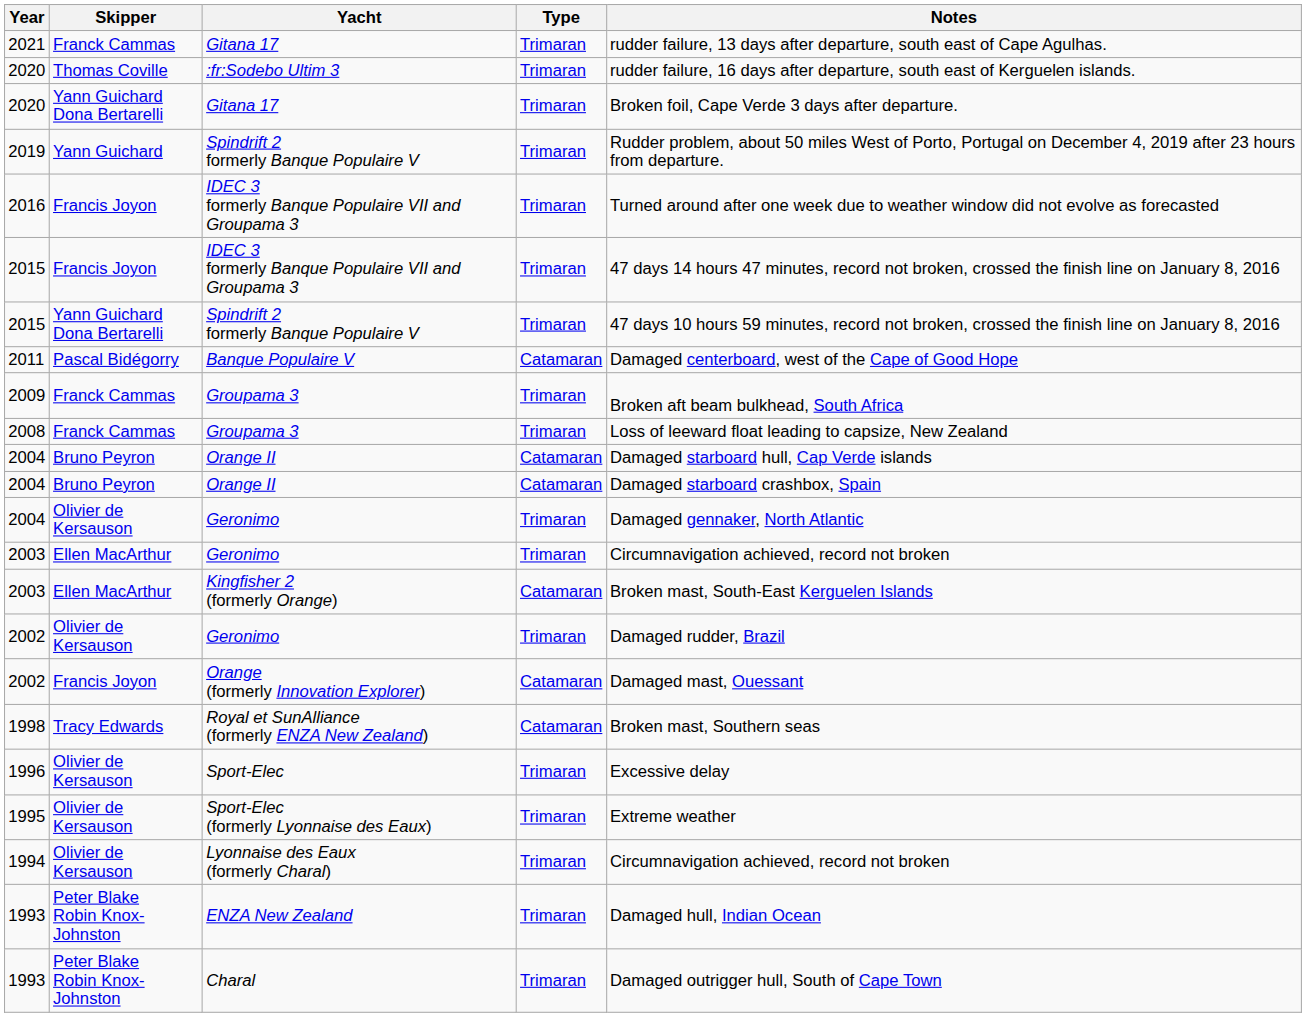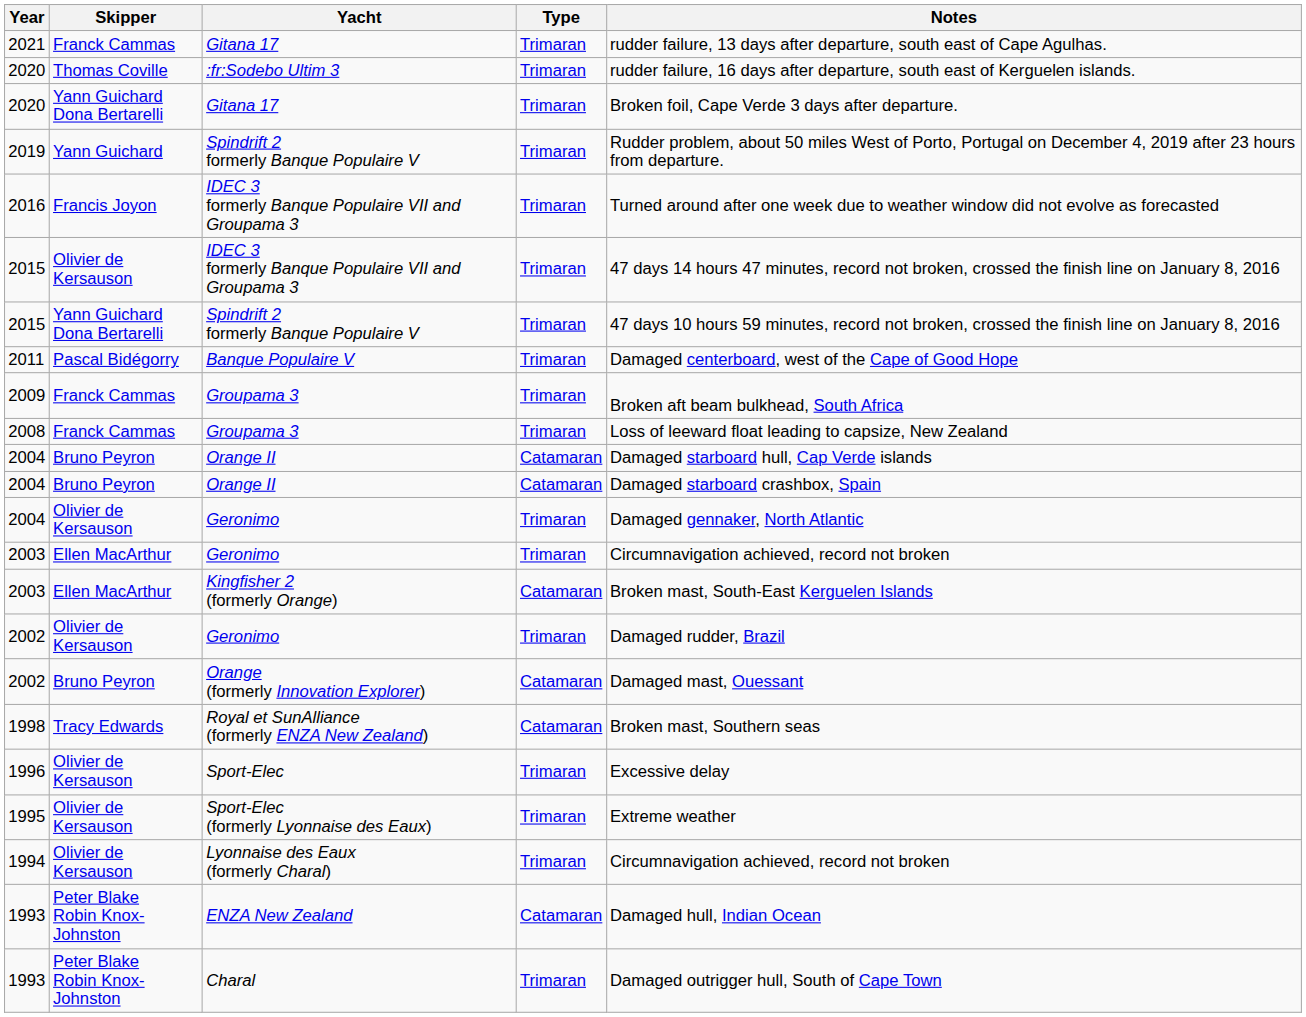 <table class=wikitable>
 <tr>
 <th>Year</th>
 <th>Skipper</th>
 <th>Yacht</th>
 <th>Type</th>
 <th>Notes</th>
 </tr>
 <tr>
 <td>2021</td>
 <td> <a href='#'>Franck Cammas</a></td>
 <td><em><a href='#'>Gitana 17</a></em></td>
 <td><a href='#'>Trimaran</a></td>
 <td>rudder failure, 13 days after departure, south east of Cape Agulhas.</td>
 </tr>
 <tr>
 <td>2020</td>
 <td> <a href='#'>Thomas Coville</a></td>
 <td><em><a href='#'>:fr:Sodebo Ultim 3</a></em></td>
 <td><a href='#'>Trimaran</a></td>
 <td>rudder failure, 16 days after departure, south east of Kerguelen islands.</td>
 </tr>
 <tr>
 <td>2020</td>
 <td> <a href='#'>Yann Guichard</a><br>  <a href='#'>Dona Bertarelli</a></td>
 <td><em><a href='#'>Gitana 17</a></em></td>
 <td><a href='#'>Trimaran</a></td>
 <td>Broken foil, Cape Verde 3 days after departure.</td>
 </tr>
 <tr>
 <td>2019</td>
 <td> <a href='#'>Yann Guichard</a></td>
 <td><em><a href='#'>Spindrift 2</a></em><br>formerly <em>Banque Populaire V</em></td>
 <td><a href='#'>Trimaran</a></td>
 <td>Rudder problem, about 50 miles West of Porto, Portugal on December 4, 2019 after 23 hours from departure.</td>
 </tr>
 <tr>
 <td>2016</td>
 <td> <a href='#'>Francis Joyon</a></td>
 <td><em><a href='#'>IDEC 3</a></em><br>formerly <em> Banque Populaire VII and Groupama 3</em></td>
 <td><a href='#'>Trimaran</a></td>
 <td>Turned around after one week due to weather window did not evolve as forecasted</td>
 </tr>
 <tr>
 <td>2015</td>
-<td> <a href='#'>Francis Joyon</a></td>
+<td> <a href='#'>Olivier de Kersauson</a></td>
 <td><em><a href='#'>IDEC 3</a></em><br>formerly <em> Banque Populaire VII and Groupama 3</em></td>
 <td><a href='#'>Trimaran</a></td>
 <td>47 days 14 hours 47 minutes, record not broken, crossed the finish line on January 8, 2016</td>
 </tr>
 <tr>
 <td>2015</td>
 <td> <a href='#'>Yann Guichard</a><br>  <a href='#'>Dona Bertarelli</a></td>
 <td><em><a href='#'>Spindrift 2</a></em><br>formerly <em>Banque Populaire V</em></td>
 <td><a href='#'>Trimaran</a></td>
 <td>47 days 10 hours 59 minutes, record not broken, crossed the finish line on January 8, 2016</td>
 </tr>
 <tr>
 <td>2011</td>
 <td> <a href='#'>Pascal Bidégorry</a></td>
 <td><em><a href='#'>Banque Populaire V</a></em></td>
-<td><a href='#'>Catamaran</a></td>
+<td><a href='#'>Trimaran</a></td>
 <td>Damaged <a href='#'>centerboard</a>, west of the <a href='#'>Cape of Good Hope</a></td>
 </tr>
 <tr>
 <td>2009</td>
 <td> <a href='#'>Franck Cammas</a></td>
 <td><em><a href='#'>Groupama 3</a></em></td>
 <td><a href='#'>Trimaran</a></td>
 <td><br>Broken aft beam bulkhead, <a href='#'>South Africa</a></td>
 </tr>
 <tr>
 <td>2008</td>
 <td> <a href='#'>Franck Cammas</a></td>
 <td><em><a href='#'>Groupama 3</a></em></td>
 <td><a href='#'>Trimaran</a></td>
 <td>Loss of leeward float leading to capsize, New Zealand</td>
 </tr>
 <tr>
 <td>2004</td>
 <td> <a href='#'>Bruno Peyron</a></td>
 <td><em><a href='#'>Orange II</a></em></td>
 <td><a href='#'>Catamaran</a></td>
 <td>Damaged <a href='#'>starboard</a> hull, <a href='#'>Cap Verde</a> islands</td>
 </tr>
 <tr>
 <td>2004</td>
 <td> <a href='#'>Bruno Peyron</a></td>
 <td><em><a href='#'>Orange II</a></em></td>
 <td><a href='#'>Catamaran</a></td>
 <td>Damaged <a href='#'>starboard</a> crashbox, <a href='#'>Spain</a></td>
 </tr>
 <tr>
 <td>2004</td>
 <td> <a href='#'>Olivier de Kersauson</a></td>
 <td><em><a href='#'>Geronimo</a></em></td>
 <td><a href='#'>Trimaran</a></td>
 <td>Damaged <a href='#'>gennaker</a>, <a href='#'>North Atlantic</a></td>
 </tr>
 <tr>
 <td>2003</td>
 <td> <a href='#'>Ellen MacArthur</a></td>
 <td><em><a href='#'>Geronimo</a></em></td>
 <td><a href='#'>Trimaran</a></td>
 <td>Circumnavigation achieved, record not broken</td>
 </tr>
 <tr>
 <td>2003</td>
 <td> <a href='#'>Ellen MacArthur</a></td>
 <td><em><a href='#'>Kingfisher 2</a></em> <br>(formerly <em>Orange</em>)</td>
 <td><a href='#'>Catamaran</a></td>
 <td>Broken mast, South-East <a href='#'>Kerguelen Islands</a></td>
 </tr>
 <tr>
 <td>2002</td>
 <td> <a href='#'>Olivier de Kersauson</a></td>
 <td><em><a href='#'>Geronimo</a></em></td>
 <td><a href='#'>Trimaran</a></td>
 <td>Damaged rudder, <a href='#'>Brazil</a></td>
 </tr>
 <tr>
 <td>2002</td>
-<td> <a href='#'>Francis Joyon</a></td>
+<td> <a href='#'>Bruno Peyron</a></td>
 <td><em><a href='#'>Orange</a></em> <br>(formerly <em><a href='#'>Innovation Explorer</a></em>)</td>
 <td><a href='#'>Catamaran</a></td>
 <td>Damaged mast, <a href='#'>Ouessant</a></td>
 </tr>
 <tr>
 <td>1998</td>
 <td> <a href='#'>Tracy Edwards</a></td>
 <td><em>Royal et SunAlliance</em> <br>(formerly <em><a href='#'>ENZA New Zealand</a></em>)</td>
 <td><a href='#'>Catamaran</a></td>
 <td>Broken mast, Southern seas</td>
 </tr>
 <tr>
 <td>1996</td>
 <td> <a href='#'>Olivier de Kersauson</a></td>
 <td><em>Sport-Elec</em></td>
 <td><a href='#'>Trimaran</a></td>
 <td>Excessive delay</td>
 </tr>
 <tr>
 <td>1995</td>
 <td> <a href='#'>Olivier de Kersauson</a></td>
 <td><em>Sport-Elec</em> <br>(formerly <em>Lyonnaise des Eaux</em>)</td>
 <td><a href='#'>Trimaran</a></td>
 <td>Extreme weather</td>
 </tr>
 <tr>
 <td>1994</td>
 <td> <a href='#'>Olivier de Kersauson</a></td>
 <td><em>Lyonnaise des Eaux</em> <br>(formerly <em>Charal</em>)</td>
 <td><a href='#'>Trimaran</a></td>
 <td>Circumnavigation achieved, record not broken</td>
 </tr>
 <tr>
 <td>1993</td>
 <td> <a href='#'>Peter Blake</a><br> <a href='#'>Robin Knox-Johnston</a></td>
 <td><em><a href='#'>ENZA New Zealand</a></em></td>
-<td><a href='#'>Trimaran</a></td>
+<td><a href='#'>Catamaran</a></td>
 <td>Damaged hull, <a href='#'>Indian Ocean</a></td>
 </tr>
 <tr>
 <td>1993</td>
 <td> <a href='#'>Peter Blake</a><br> <a href='#'>Robin Knox-Johnston</a></td>
 <td><em>Charal</em></td>
 <td><a href='#'>Trimaran</a></td>
 <td>Damaged outrigger hull, South of <a href='#'>Cape Town</a></td>
 </tr>
 </table>
